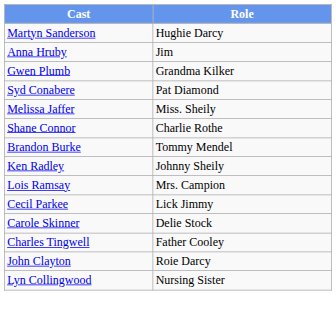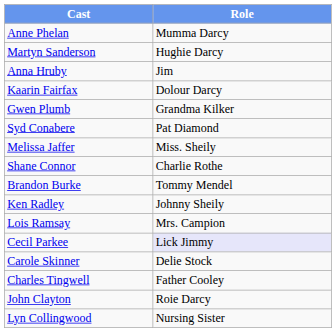 <table class="wikitable" width="70%">
 <tr style="background:cornflowerblue; color:white" align=center>
 <td style="width:25%"><strong>Cast</strong></td>
 <td style="width:30%"><strong>Role</strong></td>
+</tr>
+<tr>
+<td><a href='#'>Anne Phelan</a></td>
+<td>Mumma Darcy</td>
 </tr>
 <tr>
 <td><a href='#'>Martyn Sanderson</a></td>
 <td>Hughie Darcy</td>
 </tr>
 <tr>
 <td><a href='#'>Anna Hruby</a></td>
 <td>Jim</td>
+</tr>
+<tr>
+<td><a href='#'>Kaarin Fairfax</a></td>
+<td>Dolour Darcy</td>
 </tr>
 <tr>
 <td><a href='#'>Gwen Plumb</a></td>
 <td>Grandma Kilker</td>
 </tr>
 <tr>
 <td><a href='#'>Syd Conabere</a></td>
 <td>Pat Diamond</td>
 </tr>
 <tr>
 <td><a href='#'>Melissa Jaffer</a></td>
 <td>Miss. Sheily</td>
 </tr>
 <tr>
 <td><a href='#'>Shane Connor</a></td>
 <td>Charlie Rothe</td>
 </tr>
 <tr>
 <td><a href='#'>Brandon Burke</a></td>
 <td>Tommy Mendel</td>
 </tr>
 <tr>
 <td><a href='#'>Ken Radley</a></td>
 <td>Johnny Sheily</td>
 </tr>
 <tr>
 <td><a href='#'>Lois Ramsay</a></td>
 <td>Mrs. Campion</td>
 </tr>
 <tr>
 <td><a href='#'>Cecil Parkee</a></td>
-<td>Lick Jimmy</td>
+<td style="background: lavender;">Lick Jimmy</td>
 </tr>
 <tr>
 <td><a href='#'>Carole Skinner</a></td>
 <td>Delie Stock</td>
 </tr>
 <tr>
 <td><a href='#'>Charles Tingwell</a></td>
 <td>Father Cooley</td>
 </tr>
 <tr>
 <td><a href='#'>John Clayton</a></td>
 <td>Roie Darcy</td>
 </tr>
 <tr>
 <td><a href='#'>Lyn Collingwood</a></td>
 <td>Nursing Sister</td>
 </tr>
 </table>
